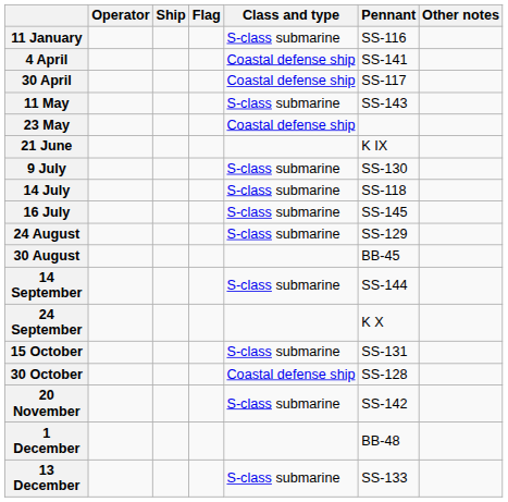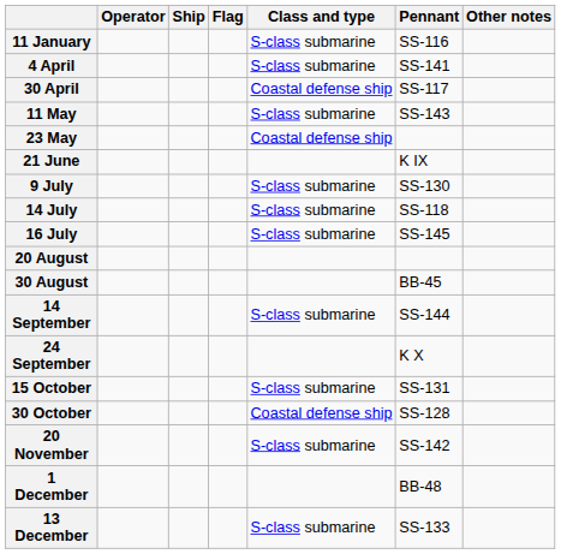 <table class="wikitable">
 <tr>
 <th width="90"></th>
 <th>Operator</th>
 <th>Ship</th>
 <th>Flag</th>
 <th>Class and type</th>
 <th>Pennant</th>
 <th>Other notes</th>
 </tr>
 <tr ---->
 <th>11 January</th>
 <td></td>
 <td><strong></strong></td>
 <td></td>
 <td><a href='#'>S-class</a> submarine</td>
 <td>SS-116</td>
 <td></td>
 </tr>
 <tr ---->
 <th>4 April</th>
 <td></td>
 <td><strong></strong></td>
 <td></td>
-<td><a href='#'>Coastal defense ship</a></td>
+<td><a href='#'>S-class</a> submarine</td>
 <td>SS-141</td>
 <td></td>
 </tr>
 <tr ---->
 <th>30 April</th>
 <td></td>
 <td><strong></strong></td>
 <td></td>
 <td><a href='#'>Coastal defense ship</a></td>
 <td>SS-117</td>
 <td></td>
 </tr>
 <tr ---->
 <th>11 May</th>
 <td></td>
 <td><strong></strong></td>
 <td></td>
 <td><a href='#'>S-class</a> submarine</td>
 <td>SS-143</td>
 <td></td>
 </tr>
 <tr ---->
 <th>23 May</th>
 <td></td>
 <td><strong></strong></td>
 <td></td>
 <td><a href='#'>Coastal defense ship</a></td>
 <td></td>
 <td></td>
 </tr>
 <tr ---->
 <th>21 June</th>
 <td></td>
 <td><strong></strong></td>
 <td></td>
 <td></td>
 <td>K IX</td>
 <td></td>
 </tr>
 <tr ---->
 <th>9 July</th>
 <td></td>
 <td><strong></strong></td>
 <td></td>
 <td><a href='#'>S-class</a> submarine</td>
 <td>SS-130</td>
 <td></td>
 </tr>
 <tr ---->
 <th>14 July</th>
 <td></td>
 <td><strong></strong></td>
 <td></td>
 <td><a href='#'>S-class</a> submarine</td>
 <td>SS-118</td>
 <td></td>
 </tr>
 <tr ---->
 <th>16 July</th>
 <td></td>
 <td><strong></strong></td>
 <td></td>
 <td><a href='#'>S-class</a> submarine</td>
 <td>SS-145</td>
 <td></td>
 </tr>
 <tr ---->
-<th>24 August</th>
+<th>20 August</th>
 <td></td>
 <td><strong></strong></td>
 <td></td>
-<td><a href='#'>S-class</a> submarine</td>
-<td>SS-129</td>
+<td></td>
+<td></td>
 <td></td>
 </tr>
 <tr ---->
 <th>30 August</th>
 <td></td>
 <td><strong></strong></td>
 <td></td>
 <td></td>
 <td>BB-45</td>
 <td></td>
 </tr>
 <tr ---->
 <th>14 September</th>
 <td></td>
 <td><strong></strong></td>
 <td></td>
 <td><a href='#'>S-class</a> submarine</td>
 <td>SS-144</td>
 <td></td>
 </tr>
 <tr ---->
 <th>24 September</th>
 <td></td>
 <td><strong></strong></td>
 <td></td>
 <td></td>
 <td>K X</td>
 <td></td>
 </tr>
 <tr ---->
 <th>15 October</th>
 <td></td>
 <td><strong></strong></td>
 <td></td>
 <td><a href='#'>S-class</a> submarine</td>
 <td>SS-131</td>
 <td></td>
 </tr>
 <tr ---->
 <th>30 October</th>
 <td></td>
 <td><strong></strong></td>
 <td></td>
 <td><a href='#'>Coastal defense ship</a></td>
 <td>SS-128</td>
 <td></td>
 </tr>
 <tr ---->
 <th>20 November</th>
 <td></td>
 <td><strong></strong></td>
 <td></td>
 <td><a href='#'>S-class</a> submarine</td>
 <td>SS-142</td>
 <td></td>
 </tr>
 <tr>
 <th>1 December</th>
 <td></td>
 <td><strong></strong></td>
 <td></td>
 <td></td>
 <td>BB-48</td>
 <td></td>
 </tr>
 <tr ---->
 <th>13 December</th>
 <td></td>
 <td><strong></strong></td>
 <td></td>
 <td><a href='#'>S-class</a> submarine</td>
 <td>SS-133</td>
 <td></td>
 </tr>
 </table>
